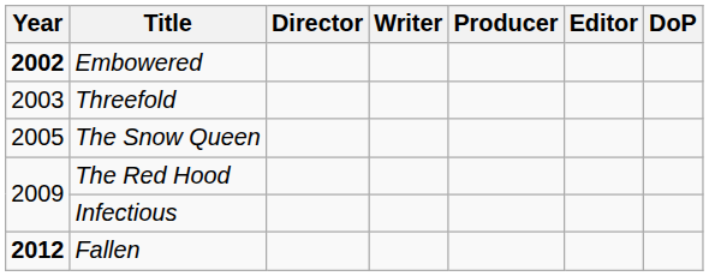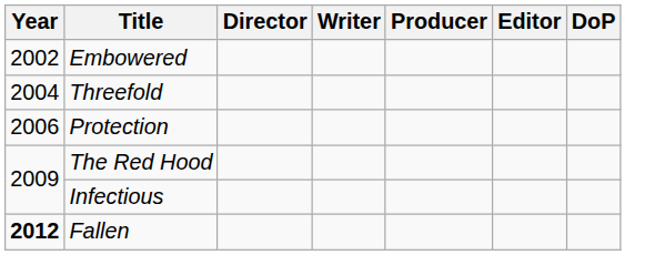 <table class="wikitable">
 <tr>
 <th>Year</th>
 <th>Title</th>
 <th>Director</th>
 <th>Writer</th>
 <th>Producer</th>
 <th>Editor</th>
 <th>DoP</th>
 </tr>
 <tr>
-<td><strong>2002</strong></td>
+<td>2002</td>
 <td><em>Embowered</em></td>
 <td></td>
 <td></td>
 <td></td>
 <td></td>
 <td></td>
 </tr>
 <tr>
-<td>2003</td>
+<td>2004</td>
 <td><em>Threefold</em></td>
 <td></td>
 <td></td>
 <td></td>
 <td></td>
 <td></td>
 </tr>
 <tr>
-<td>2005</td>
-<td><em>The Snow Queen</em></td>
+<td>2006</td>
+<td><em>Protection</em></td>
 <td></td>
 <td></td>
 <td></td>
 <td></td>
 <td></td>
 </tr>
 <tr>
 <td rowspan=2>2009</td>
 <td><em>The Red Hood</em></td>
 <td></td>
 <td></td>
 <td></td>
 <td></td>
 <td></td>
 </tr>
 <tr>
 <td><em>Infectious</em></td>
 <td></td>
 <td></td>
 <td></td>
 <td></td>
 <td></td>
 </tr>
 <tr>
 <td><strong>2012</strong></td>
 <td><em>Fallen</em></td>
 <td></td>
 <td></td>
 <td></td>
 <td></td>
 <td></td>
 </tr>
 </table>
